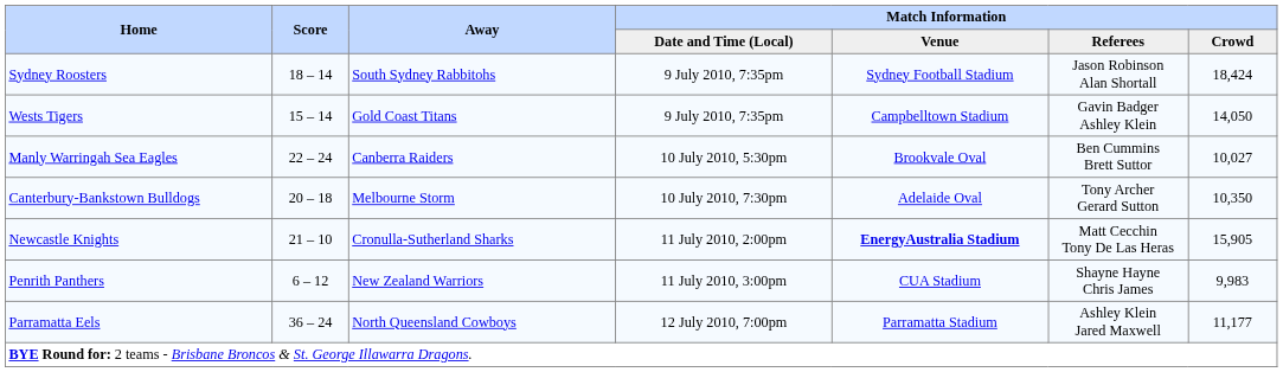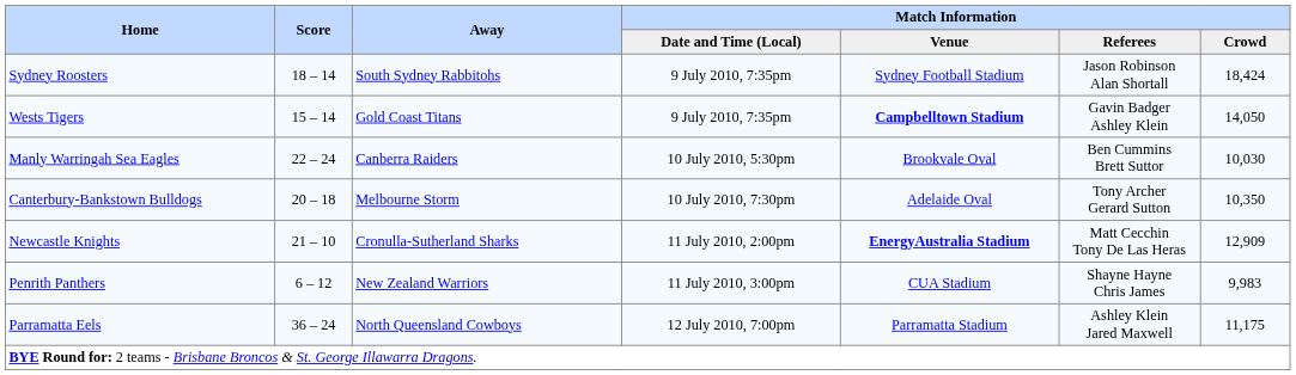 <table border="1" cellpadding="3" cellspacing="0" style="border-collapse:collapse; font-size:90%; width:100%">
 <tr style="background:#c1d8ff;">
 <th rowspan="2" style="width:21%;">Home</th>
 <th rowspan="2" style="width:6%;">Score</th>
 <th rowspan="2" style="width:21%;">Away</th>
 <th colspan=6>Match Information</th>
 </tr>
 <tr style="background:#efefef;">
 <th width=17%>Date and Time (Local)</th>
 <th width=17%>Venue</th>
 <th width=11%>Referees</th>
 <th width=7%>Crowd</th>
 </tr>
 <tr style="text-align:center; background:#f5faff;">
 <td align=left> <a href='#'>Sydney Roosters</a></td>
 <td>18 – 14</td>
 <td align=left> <a href='#'>South Sydney Rabbitohs</a></td>
 <td>9 July 2010, 7:35pm</td>
 <td><a href='#'>Sydney Football Stadium</a></td>
 <td>Jason Robinson<br>Alan Shortall</td>
 <td>18,424</td>
 </tr>
 <tr style="text-align:center; background:#f5faff;">
 <td align=left> <a href='#'>Wests Tigers</a></td>
 <td>15 – 14</td>
 <td align=left> <a href='#'>Gold Coast Titans</a></td>
 <td>9 July 2010, 7:35pm</td>
-<td><a href='#'>Campbelltown Stadium</a></td>
+<td><strong><a href='#'>Campbelltown Stadium</a></strong></td>
 <td>Gavin Badger<br>Ashley Klein</td>
 <td>14,050</td>
 </tr>
 <tr style="text-align:center; background:#f5faff;">
 <td align=left> <a href='#'>Manly Warringah Sea Eagles</a></td>
 <td>22 – 24</td>
 <td align=left> <a href='#'>Canberra Raiders</a></td>
 <td>10 July 2010, 5:30pm</td>
 <td><a href='#'>Brookvale Oval</a></td>
 <td>Ben Cummins<br>Brett Suttor</td>
-<td>10,027</td>
+<td>10,030</td>
 </tr>
 <tr style="text-align:center; background:#f5faff;">
 <td align=left> <a href='#'>Canterbury-Bankstown Bulldogs</a></td>
 <td>20 – 18</td>
 <td align=left> <a href='#'>Melbourne Storm</a></td>
 <td>10 July 2010, 7:30pm</td>
 <td><a href='#'>Adelaide Oval</a></td>
 <td>Tony Archer<br>Gerard Sutton</td>
 <td>10,350</td>
 </tr>
 <tr style="text-align:center; background:#f5faff;">
 <td align=left> <a href='#'>Newcastle Knights</a></td>
 <td>21 – 10</td>
 <td align=left> <a href='#'>Cronulla-Sutherland Sharks</a></td>
 <td>11 July 2010, 2:00pm</td>
 <td><strong><a href='#'>EnergyAustralia Stadium</a></strong></td>
 <td>Matt Cecchin<br>Tony De Las Heras</td>
-<td>15,905</td>
+<td>12,909</td>
 </tr>
 <tr style="text-align:center; background:#f5faff;">
 <td align=left> <a href='#'>Penrith Panthers</a></td>
 <td>6 – 12</td>
 <td align=left> <a href='#'>New Zealand Warriors</a></td>
 <td>11 July 2010, 3:00pm</td>
 <td><a href='#'>CUA Stadium</a></td>
 <td>Shayne Hayne<br>Chris James</td>
 <td>9,983</td>
 </tr>
 <tr style="text-align:center; background:#f5faff;">
 <td align=left> <a href='#'>Parramatta Eels</a></td>
 <td>36 – 24</td>
 <td align=left> <a href='#'>North Queensland Cowboys</a></td>
 <td>12 July 2010, 7:00pm</td>
 <td><a href='#'>Parramatta Stadium</a></td>
 <td>Ashley Klein<br>Jared Maxwell</td>
-<td>11,177</td>
+<td>11,175</td>
 </tr>
 <tr>
 <td colspan="7" style="text-align:left;"><strong><a href='#'>BYE</a> Round for:</strong> 2 teams - <em><a href='#'>Brisbane Broncos</a> & <a href='#'>St. George Illawarra Dragons</a>.</em></td>
 </tr>
 </table>
